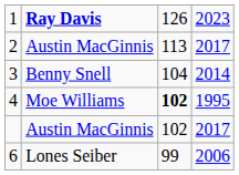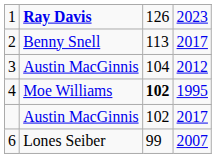 <table class="wikitable">
 <tr>
 </tr>
 <tr>
 <td>1</td>
 <td><strong><a href='#'>Ray Davis</a></strong></td>
 <td><abbr>126</abbr></td>
 <td><a href='#'>2023</a></td>
 </tr>
 <tr>
 <td>2</td>
-<td><a href='#'>Austin MacGinnis</a></td>
+<td><a href='#'>Benny Snell</a></td>
 <td><abbr>113</abbr></td>
 <td><a href='#'>2017</a></td>
 </tr>
 <tr>
 <td>3</td>
-<td><a href='#'>Benny Snell</a></td>
+<td><a href='#'>Austin MacGinnis</a></td>
 <td><abbr>104</abbr></td>
-<td><a href='#'>2014</a></td>
+<td><a href='#'>2012</a></td>
 </tr>
 <tr>
 <td>4</td>
 <td><a href='#'>Moe Williams</a></td>
 <td><strong><abbr>102</abbr></strong></td>
 <td><a href='#'>1995</a></td>
 </tr>
 <tr>
 <td></td>
 <td><a href='#'>Austin MacGinnis</a></td>
 <td><abbr>102</abbr></td>
 <td><a href='#'>2017</a></td>
 </tr>
 <tr>
 <td>6</td>
 <td>Lones Seiber</td>
 <td><abbr>99</abbr></td>
-<td><a href='#'>2006</a></td>
+<td><a href='#'>2007</a></td>
 </tr>
 </table>
